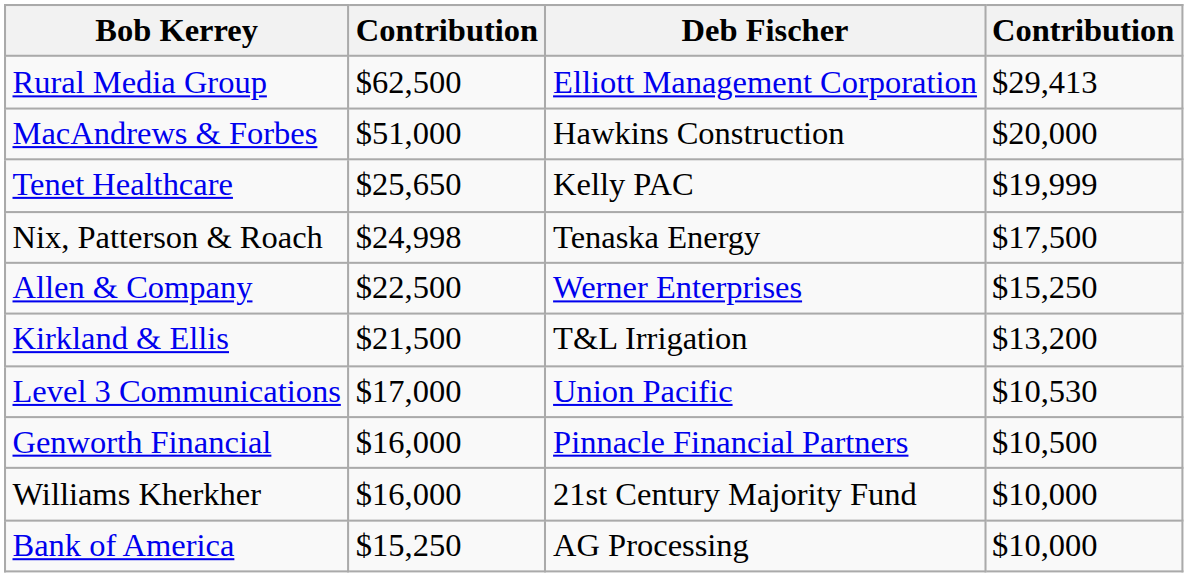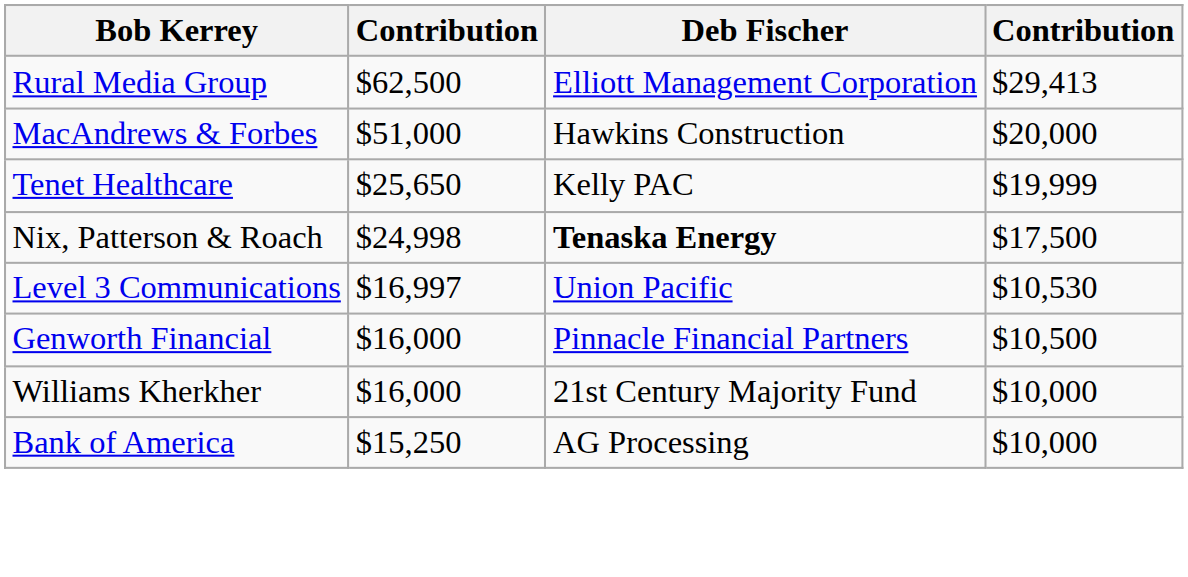 <table class="wikitable sortable">
 <tr>
 <th>Bob Kerrey</th>
 <th>Contribution</th>
 <th>Deb Fischer</th>
 <th>Contribution</th>
 </tr>
 <tr>
 <td><a href='#'>Rural Media Group</a></td>
 <td>$62,500</td>
 <td><a href='#'>Elliott Management Corporation</a></td>
 <td>$29,413</td>
 </tr>
 <tr>
 <td><a href='#'>MacAndrews & Forbes</a></td>
 <td>$51,000</td>
 <td>Hawkins Construction</td>
 <td>$20,000</td>
 </tr>
 <tr>
 <td><a href='#'>Tenet Healthcare</a></td>
 <td>$25,650</td>
 <td>Kelly PAC</td>
 <td>$19,999</td>
 </tr>
 <tr>
 <td>Nix, Patterson & Roach</td>
 <td>$24,998</td>
-<td>Tenaska Energy</td>
+<td><strong>Tenaska Energy</strong></td>
 <td>$17,500</td>
 </tr>
 <tr>
-<td><a href='#'>Allen & Company</a></td>
-<td>$22,500</td>
-<td><a href='#'>Werner Enterprises</a></td>
-<td>$15,250</td>
-</tr>
-<tr>
-<td><a href='#'>Kirkland & Ellis</a></td>
-<td>$21,500</td>
-<td>T&L Irrigation</td>
-<td>$13,200</td>
-</tr>
-<tr>
 <td><a href='#'>Level 3 Communications</a></td>
-<td>$17,000</td>
+<td>$16,997</td>
 <td><a href='#'>Union Pacific</a></td>
 <td>$10,530</td>
 </tr>
 <tr>
 <td><a href='#'>Genworth Financial</a></td>
 <td>$16,000</td>
 <td><a href='#'>Pinnacle Financial Partners</a></td>
 <td>$10,500</td>
 </tr>
 <tr>
 <td>Williams Kherkher</td>
 <td>$16,000</td>
 <td>21st Century Majority Fund</td>
 <td>$10,000</td>
 </tr>
 <tr>
 <td><a href='#'>Bank of America</a></td>
 <td>$15,250</td>
 <td>AG Processing</td>
 <td>$10,000</td>
 </tr>
 </table>
